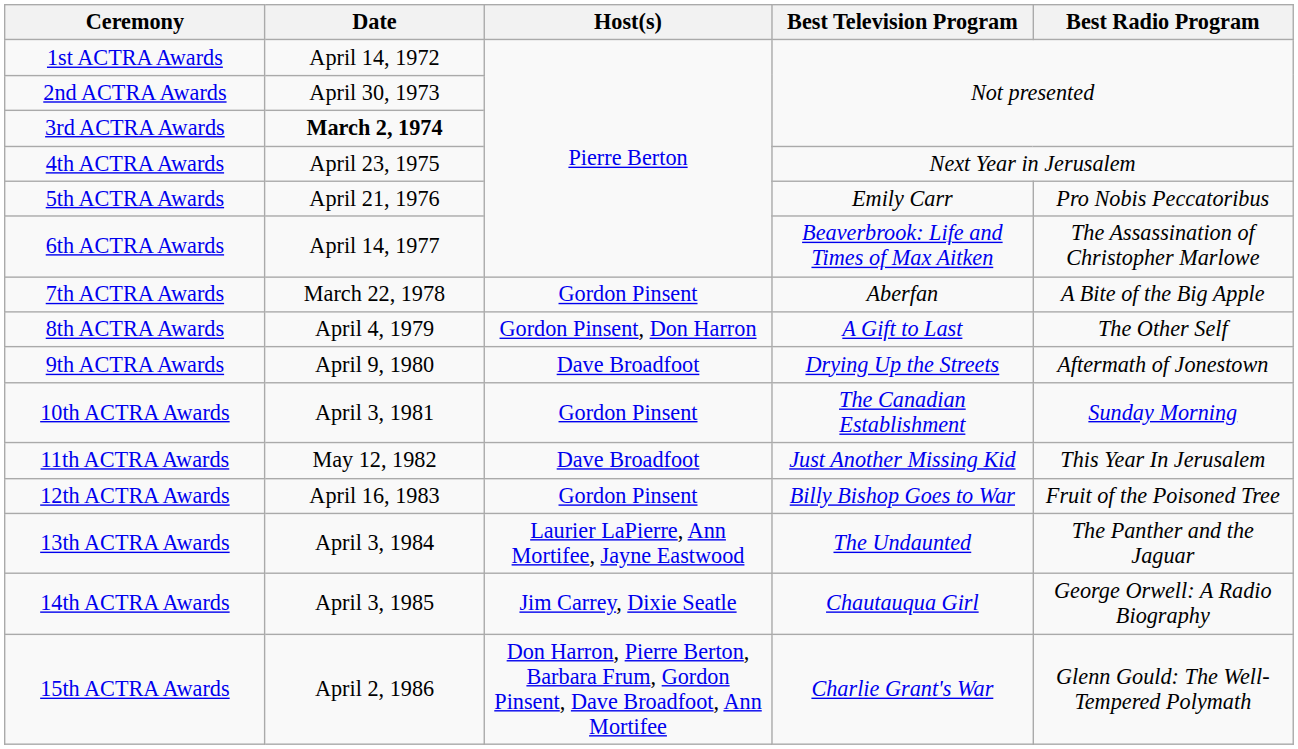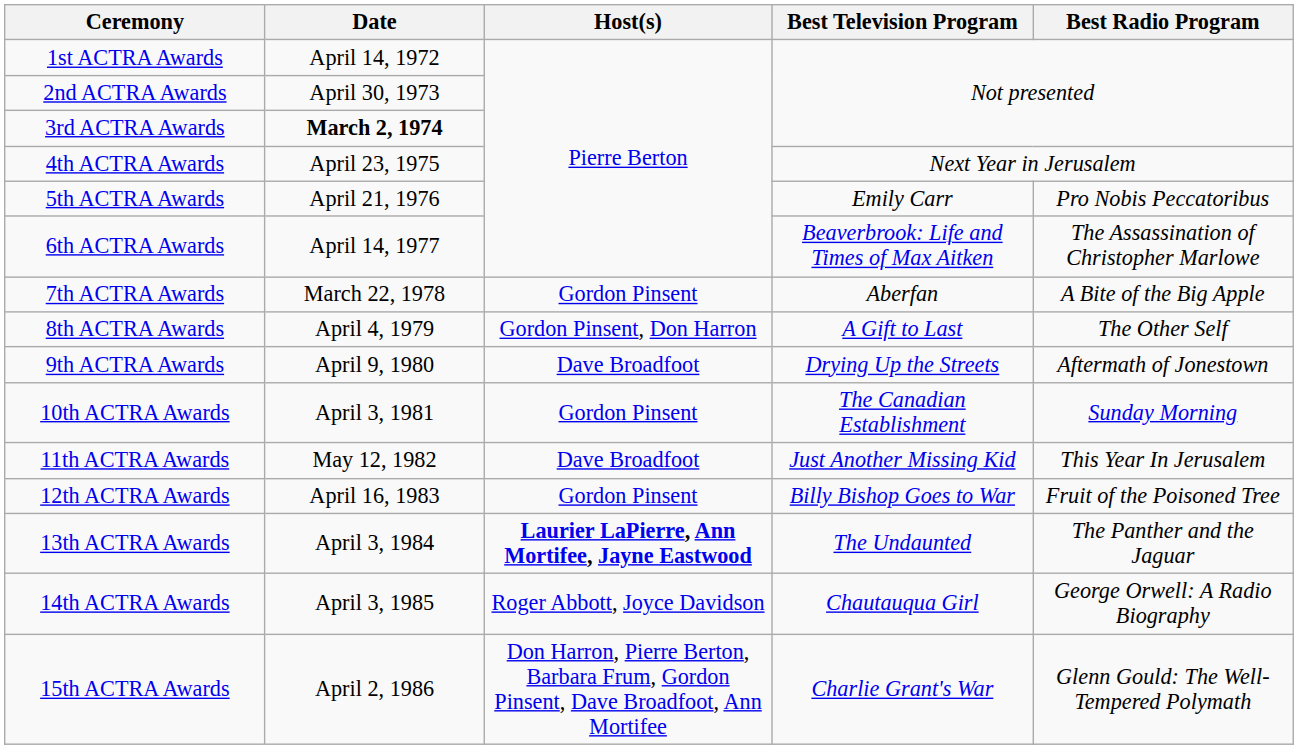 <table class="sortable wikitable" style="text-align: center">
 <tr>
 <th style="width:180px;">Ceremony</th>
 <th style="width:150px;">Date</th>
 <th style="width:200px;">Host(s)</th>
 <th style="width:180px;">Best Television Program</th>
 <th style="width:180px;">Best Radio Program</th>
 </tr>
 <tr>
 <td><a href='#'>1st ACTRA Awards</a></td>
 <td>April 14, 1972</td>
 <td rowspan=6><a href='#'>Pierre Berton</a></td>
 <td colspan=2 rowspan=3 align=center><em>Not presented</em></td>
 </tr>
 <tr>
 <td><a href='#'>2nd ACTRA Awards</a></td>
 <td>April 30, 1973</td>
 </tr>
 <tr>
 <td><a href='#'>3rd ACTRA Awards</a></td>
 <td><strong>March 2, 1974</strong></td>
 </tr>
 <tr>
 <td><a href='#'>4th ACTRA Awards</a></td>
 <td>April 23, 1975</td>
 <td colspan=2><em>Next Year in Jerusalem</em></td>
 </tr>
 <tr>
 <td><a href='#'>5th ACTRA Awards</a></td>
 <td>April 21, 1976</td>
 <td><em>Emily Carr</em></td>
 <td><em>Pro Nobis Peccatoribus</em></td>
 </tr>
 <tr>
 <td><a href='#'>6th ACTRA Awards</a></td>
 <td>April 14, 1977</td>
 <td><em><a href='#'>Beaverbrook: Life and Times of Max Aitken</a></em></td>
 <td><em>The Assassination of Christopher Marlowe</em></td>
 </tr>
 <tr>
 <td><a href='#'>7th ACTRA Awards</a></td>
 <td>March 22, 1978</td>
 <td><a href='#'>Gordon Pinsent</a></td>
 <td><em>Aberfan</em></td>
 <td><em>A Bite of the Big Apple</em></td>
 </tr>
 <tr>
 <td><a href='#'>8th ACTRA Awards</a></td>
 <td>April 4, 1979</td>
 <td><a href='#'>Gordon Pinsent</a>, <a href='#'>Don Harron</a></td>
 <td><em><a href='#'>A Gift to Last</a></em></td>
 <td><em>The Other Self</em></td>
 </tr>
 <tr>
 <td><a href='#'>9th ACTRA Awards</a></td>
 <td>April 9, 1980</td>
 <td><a href='#'>Dave Broadfoot</a></td>
 <td><em><a href='#'>Drying Up the Streets</a></em></td>
 <td><em>Aftermath of Jonestown</em></td>
 </tr>
 <tr>
 <td><a href='#'>10th ACTRA Awards</a></td>
 <td>April 3, 1981</td>
 <td><a href='#'>Gordon Pinsent</a></td>
 <td><em><a href='#'>The Canadian Establishment</a></em></td>
 <td><em><a href='#'>Sunday Morning</a></em></td>
 </tr>
 <tr>
 <td><a href='#'>11th ACTRA Awards</a></td>
 <td>May 12, 1982</td>
 <td><a href='#'>Dave Broadfoot</a></td>
 <td><em><a href='#'>Just Another Missing Kid</a></em></td>
 <td><em>This Year In Jerusalem</em></td>
 </tr>
 <tr>
 <td><a href='#'>12th ACTRA Awards</a></td>
 <td>April 16, 1983</td>
 <td><a href='#'>Gordon Pinsent</a></td>
 <td><em><a href='#'>Billy Bishop Goes to War</a></em></td>
 <td><em>Fruit of the Poisoned Tree</em></td>
 </tr>
 <tr>
 <td><a href='#'>13th ACTRA Awards</a></td>
 <td>April 3, 1984</td>
-<td><a href='#'>Laurier LaPierre</a>, <a href='#'>Ann Mortifee</a>, <a href='#'>Jayne Eastwood</a></td>
+<td><strong><a href='#'>Laurier LaPierre</a>, <a href='#'>Ann Mortifee</a>, <a href='#'>Jayne Eastwood</a></strong></td>
 <td><em><a href='#'>The Undaunted</a></em></td>
 <td><em>The Panther and the Jaguar</em></td>
 </tr>
 <tr>
 <td><a href='#'>14th ACTRA Awards</a></td>
 <td>April 3, 1985</td>
-<td><a href='#'>Jim Carrey</a>, <a href='#'>Dixie Seatle</a></td>
+<td><a href='#'>Roger Abbott</a>, <a href='#'>Joyce Davidson</a></td>
 <td><em><a href='#'>Chautauqua Girl</a></em></td>
 <td><em>George Orwell: A Radio Biography</em></td>
 </tr>
 <tr>
 <td><a href='#'>15th ACTRA Awards</a></td>
 <td>April 2, 1986</td>
 <td><a href='#'>Don Harron</a>, <a href='#'>Pierre Berton</a>, <a href='#'>Barbara Frum</a>, <a href='#'>Gordon Pinsent</a>, <a href='#'>Dave Broadfoot</a>, <a href='#'>Ann Mortifee</a></td>
 <td><em><a href='#'>Charlie Grant's War</a></em></td>
 <td><em>Glenn Gould: The Well-Tempered Polymath</em></td>
 </tr>
 </table>
